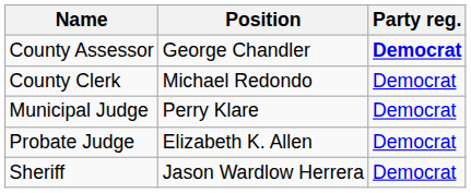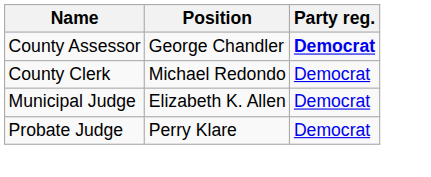 <table class="wikitable">
 <tr>
 <th>Name</th>
 <th>Position</th>
 <th>Party reg.</th>
 </tr>
 <tr valign="bottom">
 <td>County Assessor</td>
 <td>George Chandler</td>
 <td><strong><a href='#'>Democrat</a></strong></td>
 </tr>
 <tr>
 <td>County Clerk</td>
 <td>Michael Redondo</td>
 <td><a href='#'>Democrat</a></td>
 </tr>
 <tr>
 <td>Municipal Judge</td>
-<td>Perry Klare</td>
+<td>Elizabeth K. Allen</td>
 <td><a href='#'>Democrat</a></td>
 </tr>
 <tr>
 <td>Probate Judge</td>
-<td>Elizabeth K. Allen</td>
-<td><a href='#'>Democrat</a></td>
-</tr>
-<tr>
-<td>Sheriff</td>
-<td>Jason Wardlow Herrera</td>
+<td>Perry Klare</td>
 <td><a href='#'>Democrat</a></td>
 </tr>
 </table>
